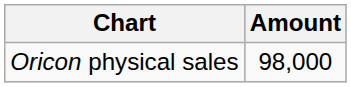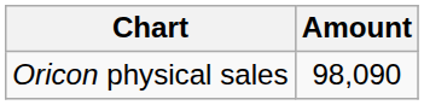 <table class="wikitable">
 <tr>
 <th>Chart</th>
 <th>Amount</th>
 </tr>
 <tr>
 <td><em>Oricon</em> physical sales</td>
-<td align="center">98,000</td>
+<td align="center">98,090</td>
 </tr>
 </table>
